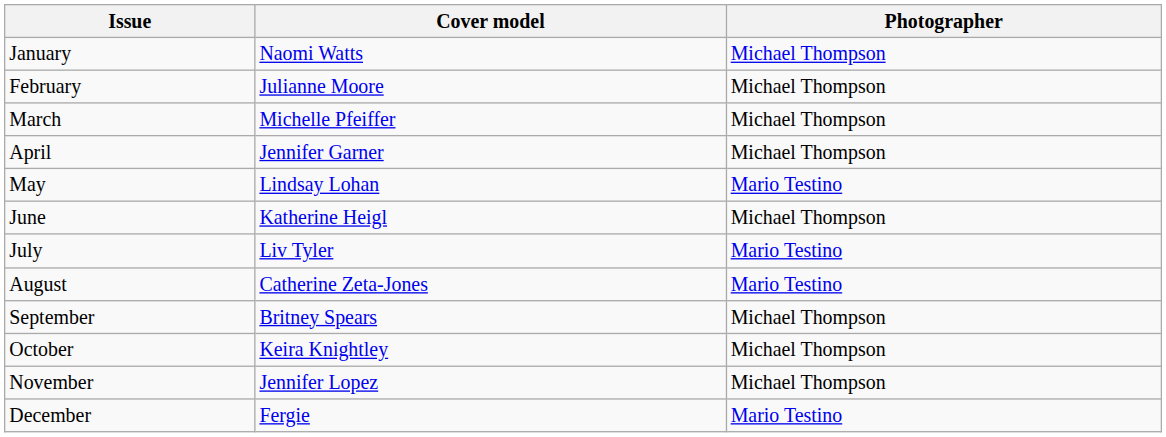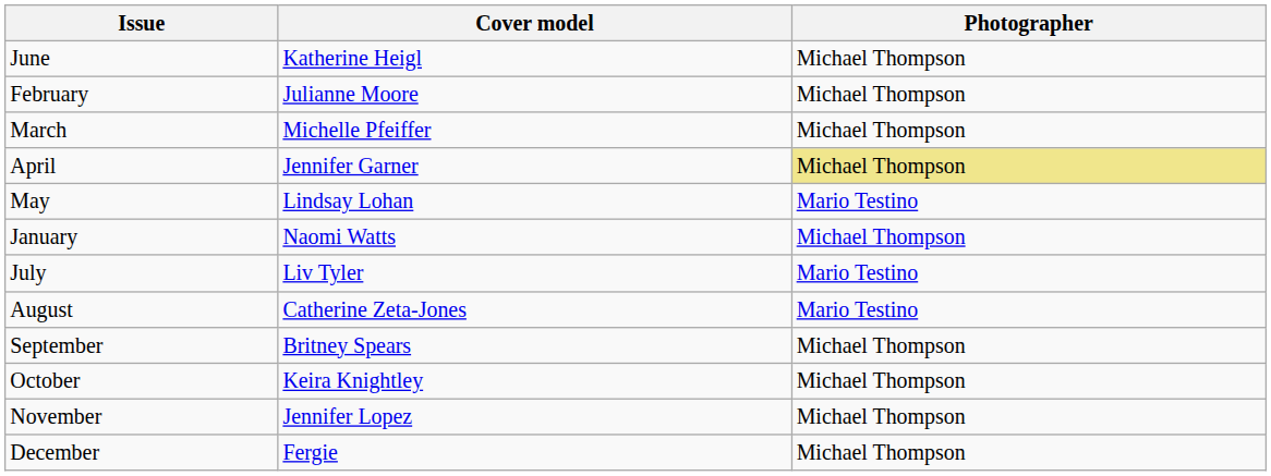 <table class="sortable wikitable"  style="font-size:95%; width:100%;">
 <tr>
 <th style="text-align:center;">Issue</th>
 <th style="text-align:center;">Cover model</th>
 <th style="text-align:center;">Photographer</th>
 </tr>
 <tr>
-<td>January</td>
-<td><a href='#'>Naomi Watts</a></td>
-<td><a href='#'>Michael Thompson</a></td>
+<td>June</td>
+<td><a href='#'>Katherine Heigl</a></td>
+<td>Michael Thompson</td>
 </tr>
 <tr>
 <td>February</td>
 <td><a href='#'>Julianne Moore</a></td>
 <td>Michael Thompson</td>
 </tr>
 <tr>
 <td>March</td>
 <td><a href='#'>Michelle Pfeiffer</a></td>
 <td>Michael Thompson</td>
 </tr>
 <tr>
 <td>April</td>
 <td><a href='#'>Jennifer Garner</a></td>
-<td>Michael Thompson</td>
+<td style="background: khaki;">Michael Thompson</td>
 </tr>
 <tr>
 <td>May</td>
 <td><a href='#'>Lindsay Lohan</a></td>
 <td><a href='#'>Mario Testino</a></td>
 </tr>
 <tr>
-<td>June</td>
-<td><a href='#'>Katherine Heigl</a></td>
-<td>Michael Thompson</td>
+<td>January</td>
+<td><a href='#'>Naomi Watts</a></td>
+<td><a href='#'>Michael Thompson</a></td>
 </tr>
 <tr>
 <td>July</td>
 <td><a href='#'>Liv Tyler</a></td>
 <td><a href='#'>Mario Testino</a></td>
 </tr>
 <tr>
 <td>August</td>
 <td><a href='#'>Catherine Zeta-Jones</a></td>
 <td><a href='#'>Mario Testino</a></td>
 </tr>
 <tr>
 <td>September</td>
 <td><a href='#'>Britney Spears</a></td>
 <td>Michael Thompson</td>
 </tr>
 <tr>
 <td>October</td>
 <td><a href='#'>Keira Knightley</a></td>
 <td>Michael Thompson</td>
 </tr>
 <tr>
 <td>November</td>
 <td><a href='#'>Jennifer Lopez</a></td>
 <td>Michael Thompson</td>
 </tr>
 <tr>
 <td>December</td>
 <td><a href='#'>Fergie</a></td>
-<td><a href='#'>Mario Testino</a></td>
+<td>Michael Thompson</td>
 </tr>
 </table>
